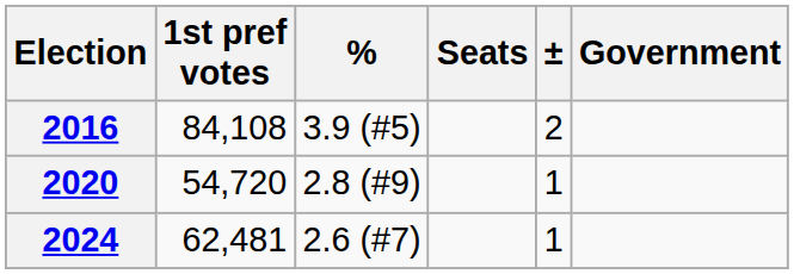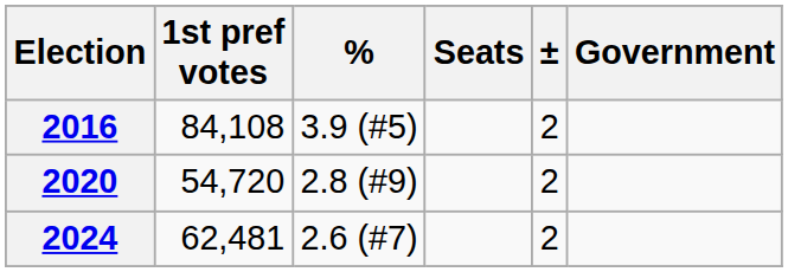 <table class="wikitable" style="font-size:97%; text-align:right;">
 <tr>
 <th>Election</th>
 <th>1st pref<br>votes</th>
 <th>%</th>
 <th>Seats</th>
 <th>±</th>
 <th>Government</th>
 </tr>
 <tr>
 <th><a href='#'>2016</a></th>
 <td>84,108</td>
 <td>3.9 (#5)</td>
 <td></td>
 <td> 2</td>
 <td></td>
 </tr>
 <tr>
 <th><a href='#'>2020</a></th>
 <td>54,720</td>
 <td>2.8 (#9)</td>
 <td></td>
-<td> 1</td>
+<td> 2</td>
 <td></td>
 </tr>
 <tr>
 <th><a href='#'>2024</a></th>
 <td>62,481</td>
 <td>2.6 (#7)</td>
 <td></td>
-<td> 1</td>
+<td> 2</td>
 <td></td>
 </tr>
 </table>
